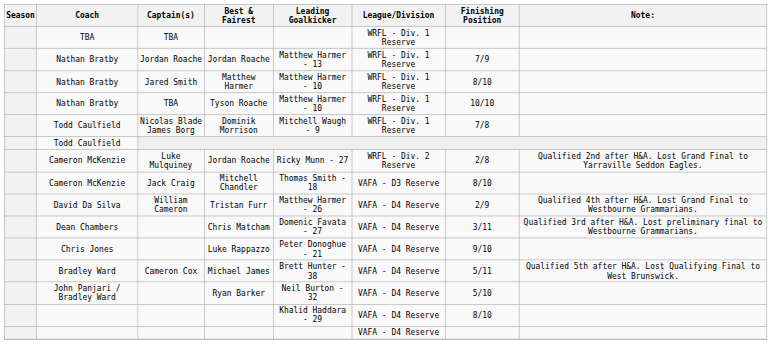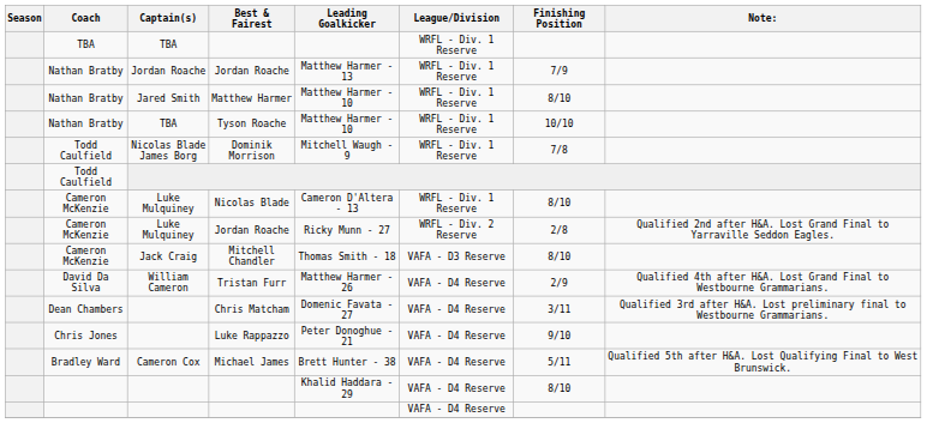 <table class="wikitable plainrowheaders sortable" style="text-align:center;">
 <tr>
 <th scope="col">Season</th>
 <th scope="col">Coach</th>
 <th scope="col">Captain(s)</th>
 <th scope="col">Best &<br>Fairest</th>
 <th scope="col">Leading<br>Goalkicker</th>
 <th scope="col">League/Division</th>
 <th scope="col">Finishing Position</th>
 <th scope="col">Note:</th>
 </tr>
 <tr>
 <th scope="row"></th>
 <td>TBA</td>
 <td>TBA</td>
 <td></td>
 <td></td>
 <td>WRFL - Div. 1 Reserve</td>
 <td></td>
 <td></td>
 </tr>
 <tr>
 <th scope="row"></th>
 <td>Nathan Bratby</td>
 <td>Jordan Roache</td>
 <td>Jordan Roache</td>
 <td>Matthew Harmer - 13</td>
 <td>WRFL - Div. 1 Reserve</td>
 <td>7/9</td>
 <td></td>
 </tr>
 <tr>
 <th scope="row"></th>
 <td>Nathan Bratby</td>
 <td>Jared Smith</td>
 <td>Matthew Harmer</td>
 <td>Matthew Harmer - 10</td>
 <td>WRFL - Div. 1 Reserve</td>
 <td>8/10</td>
 <td></td>
 </tr>
 <tr>
 <th scope="row"></th>
 <td>Nathan Bratby</td>
 <td>TBA</td>
 <td>Tyson Roache</td>
 <td>Matthew Harmer - 10</td>
 <td>WRFL - Div. 1 Reserve</td>
 <td>10/10</td>
 <td></td>
 </tr>
 <tr>
 <th scope="row"></th>
 <td>Todd Caulfield</td>
 <td>Nicolas Blade<br>James Borg</td>
 <td>Dominik Morrison</td>
 <td>Mitchell Waugh - 9</td>
 <td>WRFL - Div. 1 Reserve</td>
 <td>7/8</td>
 <td></td>
 </tr>
 <tr>
 <th scope="row"></th>
 <td>Todd Caulfield</td>
 <td colspan=6 style=background:#efefef></td>
 </tr>
 <tr>
 <th scope="row"></th>
 <td>Cameron McKenzie</td>
 <td>Luke Mulquiney</td>
+<td>Nicolas Blade</td>
+<td>Cameron D'Altera - 13</td>
+<td>WRFL - Div. 1 Reserve</td>
+<td>8/10</td>
+<td></td>
+</tr>
+<tr>
+<th scope="row"></th>
+<td>Cameron McKenzie</td>
+<td>Luke Mulquiney</td>
 <td>Jordan Roache</td>
 <td>Ricky Munn - 27</td>
 <td>WRFL - Div. 2 Reserve</td>
 <td>2/8</td>
 <td>Qualified 2nd after H&A. Lost Grand Final to Yarraville Seddon Eagles.</td>
 </tr>
 <tr>
 <th scope="row"></th>
 <td>Cameron McKenzie</td>
 <td>Jack Craig</td>
 <td>Mitchell Chandler</td>
 <td>Thomas Smith - 18</td>
 <td>VAFA - D3 Reserve</td>
 <td>8/10</td>
 <td></td>
 </tr>
 <tr>
 <th scope="row"></th>
 <td>David Da Silva</td>
 <td>William Cameron</td>
 <td>Tristan Furr</td>
 <td>Matthew Harmer - 26</td>
 <td>VAFA - D4 Reserve</td>
 <td>2/9</td>
 <td>Qualified 4th after H&A. Lost Grand Final to Westbourne Grammarians.</td>
 </tr>
 <tr>
 <th scope="row"></th>
 <td>Dean Chambers</td>
 <td></td>
 <td>Chris Matcham</td>
 <td>Domenic Favata - 27</td>
 <td>VAFA - D4 Reserve</td>
 <td>3/11</td>
 <td>Qualified 3rd after H&A. Lost preliminary final to Westbourne Grammarians.</td>
 </tr>
 <tr>
 <th scope="row"></th>
 <td>Chris Jones</td>
 <td></td>
 <td>Luke Rappazzo</td>
 <td>Peter Donoghue - 21</td>
 <td>VAFA - D4 Reserve</td>
 <td>9/10</td>
 <td></td>
 </tr>
 <tr>
 <th scope="row"></th>
 <td>Bradley Ward</td>
 <td>Cameron Cox</td>
 <td>Michael James</td>
 <td>Brett Hunter - 38</td>
 <td>VAFA - D4 Reserve</td>
 <td>5/11</td>
 <td>Qualified 5th after H&A. Lost Qualifying Final to West Brunswick.</td>
 </tr>
 <tr>
 <th scope="row"></th>
-<td>John Panjari / Bradley Ward</td>
-<td></td>
-<td>Ryan Barker</td>
-<td>Neil Burton - 32</td>
-<td>VAFA - D4 Reserve</td>
-<td>5/10</td>
-<td></td>
-</tr>
-<tr>
-<th scope="row"></th>
 <td></td>
 <td></td>
 <td></td>
 <td>Khalid Haddara - 29</td>
 <td>VAFA - D4 Reserve</td>
 <td>8/10</td>
 <td></td>
 </tr>
 <tr>
 <th scope="row"></th>
 <td></td>
 <td></td>
 <td></td>
 <td></td>
 <td>VAFA - D4 Reserve</td>
 <td></td>
 <td></td>
 </tr>
 <tr>
 </tr>
 </table>
